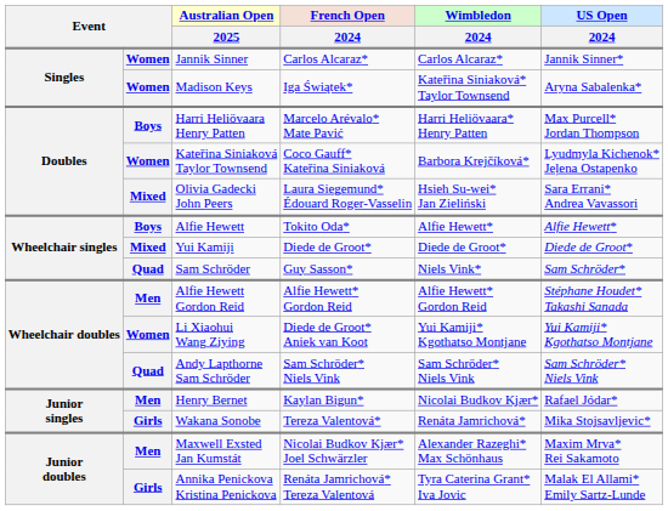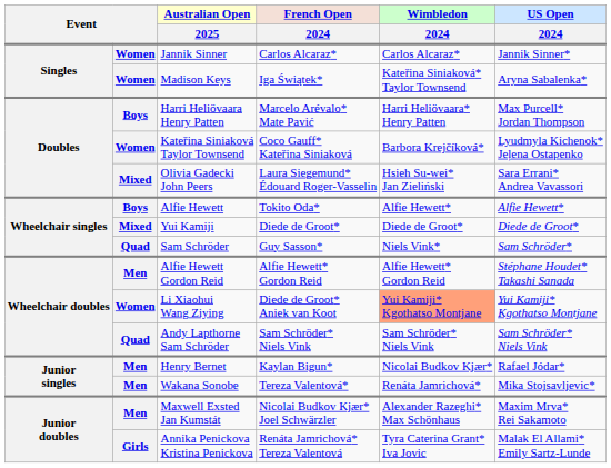 <table class="wikitable">
 <tr>
 <th colspan="2" rowspan="2">Event</th>
 <th style="background: #ffffcc;"><a href='#'>Australian Open</a></th>
 <th style="background: #f4e0d7;"><a href='#'>French Open</a></th>
 <th style="background: #ccffcc;"><a href='#'>Wimbledon</a></th>
 <th style="background: #cce6ff;"><a href='#'>US Open</a></th>
 </tr>
 <tr>
 <th><a href='#'>2025</a></th>
 <th><a href='#'>2024</a></th>
 <th><a href='#'>2024</a></th>
 <th><a href='#'>2024</a></th>
 </tr>
 <tr style="border-top: 3px solid gray;">
 <th rowspan="2">Singles</th>
 <th><a href='#'>Women</a></th>
 <td> <a href='#'>Jannik Sinner</a> </td>
 <td> <a href='#'>Carlos Alcaraz</a><a href='#'>*</a></td>
 <td> <a href='#'>Carlos Alcaraz</a><a href='#'>*</a></td>
 <td> <a href='#'>Jannik Sinner</a><a href='#'>*</a></td>
 </tr>
 <tr>
 <th><a href='#'>Women</a></th>
 <td> <a href='#'>Madison Keys</a> </td>
 <td> <a href='#'>Iga Świątek</a><a href='#'>*</a></td>
 <td> <a href='#'>Kateřina Siniaková</a><a href='#'>*</a><br> <a href='#'>Taylor Townsend</a></td>
 <td>  <a href='#'>Aryna Sabalenka</a><a href='#'>*</a></td>
 </tr>
 <tr style="border-top: 3px solid gray;">
 <th rowspan="3">Doubles</th>
 <th><a href='#'>Boys</a></th>
 <td> <a href='#'>Harri Heliövaara</a> <br> <a href='#'>Henry Patten</a> </td>
 <td> <a href='#'>Marcelo Arévalo</a><a href='#'>*</a><br> <a href='#'>Mate Pavić</a></td>
 <td> <a href='#'>Harri Heliövaara</a><a href='#'>*</a><br> <a href='#'>Henry Patten</a></td>
 <td> <a href='#'>Max Purcell</a><a href='#'>*</a><br> <a href='#'>Jordan Thompson</a></td>
 </tr>
 <tr>
 <th><a href='#'>Women</a></th>
 <td> <a href='#'>Kateřina Siniaková</a> <br> <a href='#'>Taylor Townsend</a> </td>
 <td> <a href='#'>Coco Gauff</a><a href='#'>*</a><br> <a href='#'>Kateřina Siniaková</a></td>
 <td> <a href='#'>Barbora Krejčíková</a><a href='#'>*</a></td>
 <td> <a href='#'>Lyudmyla Kichenok</a><a href='#'>*</a><br> <a href='#'>Jeļena Ostapenko</a></td>
 </tr>
 <tr>
 <th><a href='#'>Mixed</a></th>
 <td> <a href='#'>Olivia Gadecki</a> <br> <a href='#'>John Peers</a> </td>
 <td> <a href='#'>Laura Siegemund</a><a href='#'>*</a><br> <a href='#'>Édouard Roger-Vasselin</a></td>
 <td> <a href='#'>Hsieh Su-wei</a><a href='#'>*</a><br> <a href='#'>Jan Zieliński</a></td>
 <td> <a href='#'>Sara Errani</a><a href='#'>*</a><br> <a href='#'>Andrea Vavassori</a></td>
 </tr>
 <tr style="border-top: 3px solid gray;">
 <th rowspan="3">Wheelchair singles</th>
 <th><a href='#'>Boys</a></th>
 <td> <a href='#'>Alfie Hewett</a> </td>
 <td> <a href='#'>Tokito Oda</a><a href='#'>*</a></td>
 <td> <a href='#'>Alfie Hewett</a><a href='#'>*</a></td>
 <td><em> <a href='#'>Alfie Hewett</a></em><a href='#'>*</a></td>
 </tr>
 <tr>
 <th><a href='#'>Mixed</a></th>
 <td> <a href='#'>Yui Kamiji</a> </td>
 <td> <a href='#'>Diede de Groot</a><a href='#'>*</a></td>
 <td> <a href='#'>Diede de Groot</a><a href='#'>*</a></td>
 <td><em> <a href='#'>Diede de Groot</a></em><a href='#'>*</a></td>
 </tr>
 <tr>
 <th><a href='#'>Quad</a></th>
 <td> <a href='#'>Sam Schröder</a> </td>
 <td> <a href='#'>Guy Sasson</a><a href='#'>*</a></td>
 <td> <a href='#'>Niels Vink</a><a href='#'>*</a></td>
 <td><em> <a href='#'>Sam Schröder</a></em><a href='#'>*</a></td>
 </tr>
 <tr style="border-top: 3px solid gray;">
 <th rowspan="3">Wheelchair doubles</th>
 <th><a href='#'>Men</a></th>
 <td> <a href='#'>Alfie Hewett</a> <br> <a href='#'>Gordon Reid</a> </td>
 <td> <a href='#'>Alfie Hewett</a><a href='#'>*</a><br> <a href='#'>Gordon Reid</a></td>
 <td> <a href='#'>Alfie Hewett</a><a href='#'>*</a><br> <a href='#'>Gordon Reid</a></td>
 <td><em> <a href='#'>Stéphane Houdet</a><a href='#'>*</a><br> <a href='#'>Takashi Sanada</a></em></td>
 </tr>
 <tr>
 <th><a href='#'>Women</a></th>
 <td> <a href='#'>Li Xiaohui</a> <br> <a href='#'>Wang Ziying</a> </td>
 <td> <a href='#'>Diede de Groot</a><a href='#'>*</a><br> <a href='#'>Aniek van Koot</a></td>
-<td> <a href='#'>Yui Kamiji</a><a href='#'>*</a><br> <a href='#'>Kgothatso Montjane</a></td>
+<td style="background: lightsalmon;"> <a href='#'>Yui Kamiji</a><a href='#'>*</a><br> <a href='#'>Kgothatso Montjane</a></td>
 <td><em> <a href='#'>Yui Kamiji</a><a href='#'>*</a><br> <a href='#'>Kgothatso Montjane</a></em></td>
 </tr>
 <tr>
 <th><a href='#'>Quad</a></th>
 <td> <a href='#'>Andy Lapthorne</a> <br> <a href='#'>Sam Schröder</a> </td>
 <td> <a href='#'>Sam Schröder</a><a href='#'>*</a><br> <a href='#'>Niels Vink</a></td>
 <td> <a href='#'>Sam Schröder</a><a href='#'>*</a><br> <a href='#'>Niels Vink</a></td>
 <td><em> <a href='#'>Sam Schröder</a><a href='#'>*</a><br> <a href='#'>Niels Vink</a></em></td>
 </tr>
 <tr style="border-top: 3px solid gray;">
 <th rowspan="2">Junior<br>singles</th>
 <th><a href='#'>Men</a></th>
 <td> <a href='#'>Henry Bernet</a> </td>
 <td> <a href='#'>Kaylan Bigun</a><a href='#'>*</a></td>
 <td> <a href='#'>Nicolai Budkov Kjær</a><a href='#'>*</a></td>
 <td> <a href='#'>Rafael Jódar</a><a href='#'>*</a></td>
 </tr>
 <tr>
-<th><a href='#'>Girls</a></th>
+<th><a href='#'>Men</a></th>
 <td> <a href='#'>Wakana Sonobe</a> </td>
 <td> <a href='#'>Tereza Valentová</a><a href='#'>*</a></td>
 <td> <a href='#'>Renáta Jamrichová</a><a href='#'>*</a></td>
 <td> <a href='#'>Mika Stojsavljevic</a><a href='#'>*</a></td>
 </tr>
 <tr style="border-top: 3px solid gray;">
 <th rowspan="2">Junior<br>doubles</th>
 <th><a href='#'>Men</a></th>
 <td> <a href='#'>Maxwell Exsted</a> <br> <a href='#'>Jan Kumstát</a> </td>
 <td> <a href='#'>Nicolai Budkov Kjær</a><a href='#'>*</a><br> <a href='#'>Joel Schwärzler</a></td>
 <td> <a href='#'>Alexander Razeghi</a><a href='#'>*</a><br>  <a href='#'>Max Schönhaus</a></td>
 <td> <a href='#'>Maxim Mrva</a><a href='#'>*</a><br> <a href='#'>Rei Sakamoto</a></td>
 </tr>
 <tr>
 <th><a href='#'>Girls</a></th>
 <td> <a href='#'>Annika Penickova</a> <br> <a href='#'>Kristina Penickova</a> </td>
 <td> <a href='#'>Renáta Jamrichová</a><a href='#'>*</a><br> <a href='#'>Tereza Valentová</a></td>
 <td> <a href='#'>Tyra Caterina Grant</a><a href='#'>*</a><br> <a href='#'>Iva Jovic</a></td>
 <td> <a href='#'>Malak El Allami</a><a href='#'>*</a><br> <a href='#'>Emily Sartz-Lunde</a></td>
 </tr>
 </table>
